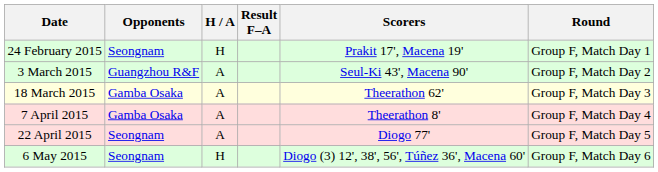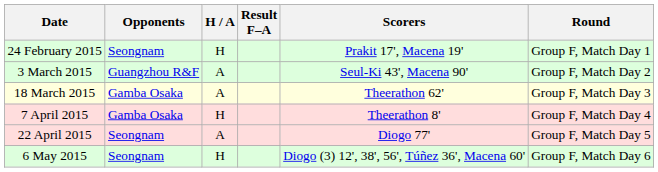 <table class="wikitable" style="text-align:center">
 <tr>
 <th>Date</th>
 <th>Opponents</th>
 <th>H / A</th>
 <th>Result<br>F–A</th>
 <th>Scorers</th>
 <th>Round</th>
 </tr>
 <tr bgcolor="#ddffdd">
 <td>24 February 2015</td>
 <td align="left"> <a href='#'>Seongnam</a></td>
 <td>H</td>
 <td><br></td>
 <td><a href='#'>Prakit</a> 17', <a href='#'>Macena</a> 19'</td>
 <td>Group F, Match Day 1</td>
 </tr>
 <tr bgcolor="#ddffdd">
 <td>3 March 2015</td>
 <td align="left"> <a href='#'>Guangzhou R&F</a></td>
 <td>A</td>
 <td><br></td>
 <td><a href='#'>Seul-Ki</a> 43', <a href='#'>Macena</a> 90'</td>
 <td>Group F, Match Day 2</td>
 </tr>
 <tr bgcolor="#ffffdd">
 <td>18 March 2015</td>
 <td align="left"> <a href='#'>Gamba Osaka</a></td>
 <td>A</td>
 <td><br></td>
 <td><a href='#'>Theerathon</a> 62'</td>
 <td>Group F, Match Day 3</td>
 </tr>
 <tr bgcolor="#ffdddd">
 <td>7 April 2015</td>
 <td align="left"> <a href='#'>Gamba Osaka</a></td>
-<td>A</td>
+<td>H</td>
 <td><br></td>
 <td><a href='#'>Theerathon</a> 8'</td>
 <td>Group F, Match Day 4</td>
 </tr>
 <tr bgcolor="#ffdddd">
 <td>22 April 2015</td>
 <td align="left"> <a href='#'>Seongnam</a></td>
 <td>A</td>
 <td><br></td>
 <td><a href='#'>Diogo</a> 77'</td>
 <td>Group F, Match Day 5</td>
 </tr>
 <tr bgcolor="#ddffdd">
 <td>6 May 2015</td>
 <td align="left"> <a href='#'>Seongnam</a></td>
 <td>H</td>
 <td><br></td>
 <td><a href='#'>Diogo</a> (3) 12', 38', 56', <a href='#'>Túñez</a> 36', <a href='#'>Macena</a> 60'</td>
 <td>Group F, Match Day 6</td>
 </tr>
 </table>
